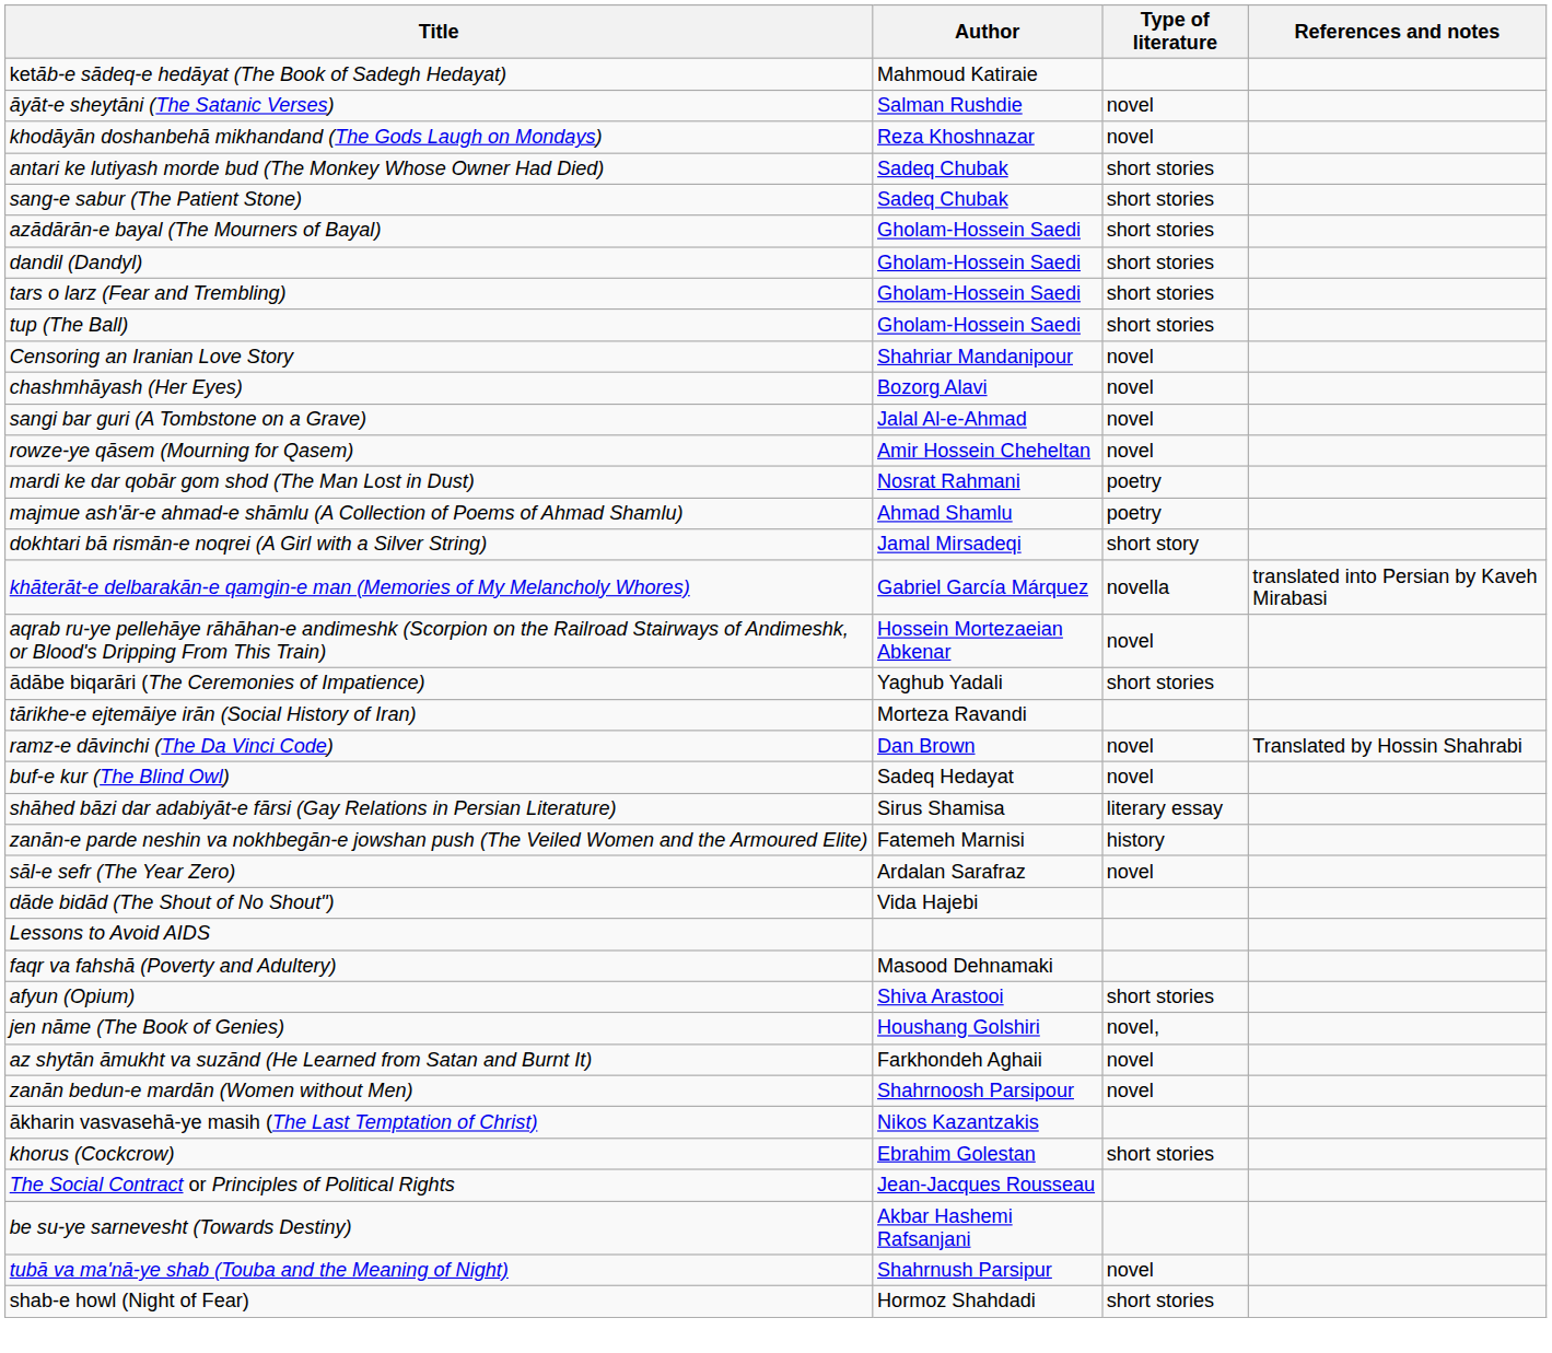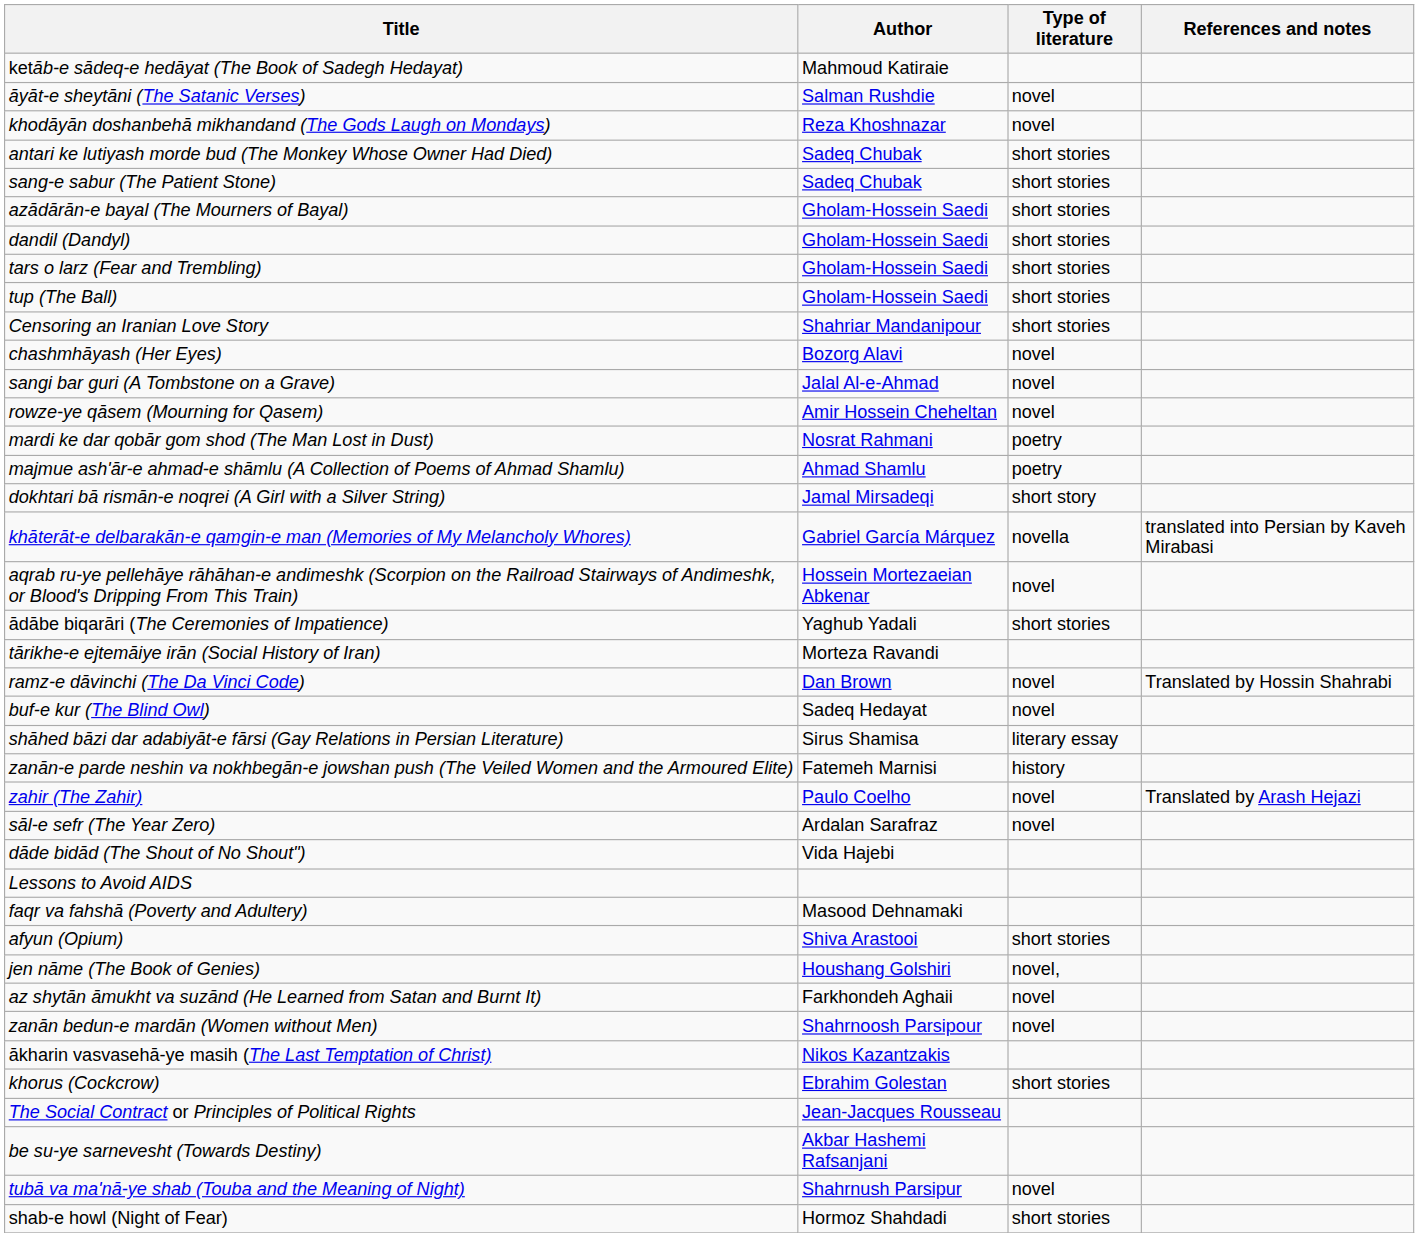 <table class="wikitable sortable">
 <tr>
 <th>Title</th>
 <th>Author</th>
 <th>Type of literature</th>
 <th class="unsortable" !>References and notes</th>
 </tr>
 <tr>
 <td>ket<em>āb-e sādeq-e hedāyat (The Book of Sadegh Hedayat)</em></td>
 <td>Mahmoud Katiraie</td>
 <td></td>
 <td></td>
 </tr>
 <tr>
 <td><em>āyāt-e sheytāni (<a href='#'>The Satanic Verses</a>)</em></td>
 <td><a href='#'>Salman Rushdie</a></td>
 <td>novel</td>
 <td></td>
 </tr>
 <tr>
 <td><em>khodāyān doshanbehā mikhandand (<a href='#'>The Gods Laugh on Mondays</a>)</em></td>
 <td><a href='#'>Reza Khoshnazar</a></td>
 <td>novel</td>
 <td></td>
 </tr>
 <tr>
 <td><em>antari ke lutiyash morde bud (The Monkey Whose Owner Had Died)</em></td>
 <td><a href='#'>Sadeq Chubak</a></td>
 <td>short stories</td>
 <td></td>
 </tr>
 <tr>
 <td><em>sang-e sabur (The Patient Stone)</em></td>
 <td><a href='#'>Sadeq Chubak</a></td>
 <td>short stories</td>
 <td></td>
 </tr>
 <tr>
 <td><em>azādārān-e bayal (The Mourners of Bayal)</em></td>
 <td><a href='#'>Gholam-Hossein Saedi</a></td>
 <td>short stories</td>
 <td></td>
 </tr>
 <tr>
 <td><em>dandil (Dandyl)</em></td>
 <td><a href='#'>Gholam-Hossein Saedi</a></td>
 <td>short stories</td>
 <td></td>
 </tr>
 <tr>
 <td><em>tars o larz (Fear and Trembling)</em></td>
 <td><a href='#'>Gholam-Hossein Saedi</a></td>
 <td>short stories</td>
 <td></td>
 </tr>
 <tr>
 <td><em>tup (The Ball)</em></td>
 <td><a href='#'>Gholam-Hossein Saedi</a></td>
 <td>short stories</td>
 <td></td>
 </tr>
 <tr>
 <td><em>Censoring an Iranian Love Story</em></td>
 <td><a href='#'>Shahriar Mandanipour</a></td>
-<td>novel</td>
+<td>short stories</td>
 <td></td>
 </tr>
 <tr>
 <td><em>chashmhāyash (Her Eyes)</em></td>
 <td><a href='#'>Bozorg Alavi</a></td>
 <td>novel</td>
 <td></td>
 </tr>
 <tr>
 <td><em>sangi bar guri (A Tombstone on a Grave)</em></td>
 <td><a href='#'>Jalal Al-e-Ahmad</a></td>
 <td>novel</td>
 <td></td>
 </tr>
 <tr>
 <td><em>rowze-ye qāsem (Mourning for Qasem)</em></td>
 <td><a href='#'>Amir Hossein Cheheltan</a></td>
 <td>novel</td>
 <td></td>
 </tr>
 <tr>
 <td><em>mardi ke dar qobār gom shod (The Man Lost in Dust)</em></td>
 <td><a href='#'>Nosrat Rahmani</a></td>
 <td>poetry</td>
 <td></td>
 </tr>
 <tr>
 <td><em>majmue ash'ār-e ahmad-e shāmlu (A Collection of Poems of Ahmad Shamlu)</em></td>
 <td><a href='#'>Ahmad Shamlu</a></td>
 <td>poetry</td>
 <td></td>
 </tr>
 <tr>
 <td><em>dokhtari bā rismān-e noqrei (A Girl with a Silver String)</em></td>
 <td><a href='#'>Jamal Mirsadeqi</a></td>
 <td>short story</td>
 <td></td>
 </tr>
 <tr>
 <td><em><a href='#'>khāterāt-e delbarakān-e qamgin-e man (Memories of My Melancholy Whores)</a></em></td>
 <td><a href='#'>Gabriel García Márquez</a></td>
 <td>novella</td>
 <td>translated into Persian by Kaveh Mirabasi</td>
 </tr>
 <tr>
 <td><em>aqrab ru-ye pellehāye rāhāhan-e andimeshk (Scorpion on the Railroad Stairways of Andimeshk, or Blood's Dripping From This Train)</em></td>
 <td><a href='#'>Hossein Mortezaeian Abkenar</a></td>
 <td>novel</td>
 <td></td>
 </tr>
 <tr>
 <td>ādābe biqarāri (<em>The Ceremonies of Impatience)</em></td>
 <td>Yaghub Yadali</td>
 <td>short stories</td>
 <td></td>
 </tr>
 <tr>
 <td><em>tārikhe-e ejtemāiye irān (Social History of Iran)</em></td>
 <td>Morteza Ravandi</td>
 <td></td>
 <td></td>
 </tr>
 <tr>
 <td><em>ramz-e dāvinchi (<a href='#'>The Da Vinci Code</a>)</em></td>
 <td><a href='#'>Dan Brown</a></td>
 <td>novel</td>
 <td>Translated by Hossin Shahrabi</td>
 </tr>
 <tr>
 <td><em>buf-e kur (<a href='#'>The Blind Owl</a>)</em></td>
 <td>Sadeq Hedayat</td>
 <td>novel</td>
 <td></td>
 </tr>
 <tr>
 <td><em>shāhed bāzi dar adabiyāt-e fārsi (Gay Relations in Persian Literature)</em></td>
 <td>Sirus Shamisa</td>
 <td>literary essay</td>
 <td></td>
 </tr>
 <tr>
 <td><em>zanān-e parde neshin va nokhbegān-e jowshan push (The Veiled Women and the Armoured Elite)</em></td>
 <td>Fatemeh Marnisi</td>
 <td>history</td>
 <td></td>
 </tr>
 <tr>
+<td><em><a href='#'>zahir (The Zahir)</a></em></td>
+<td><a href='#'>Paulo Coelho</a></td>
+<td>novel</td>
+<td>Translated by <a href='#'>Arash Hejazi</a></td>
+</tr>
+<tr>
 <td><em>sāl-e sefr (The Year Zero)</em></td>
 <td>Ardalan Sarafraz</td>
 <td>novel</td>
 <td></td>
 </tr>
 <tr>
 <td><em>dāde bidād (The Shout of No Shout")</em></td>
 <td>Vida Hajebi</td>
 <td></td>
 <td></td>
 </tr>
 <tr>
 <td><em>Lessons to Avoid AIDS</em></td>
 <td></td>
 <td></td>
 <td></td>
 </tr>
 <tr>
 <td><em>faqr va fahshā (Poverty and Adultery)</em></td>
 <td>Masood Dehnamaki</td>
 <td></td>
 <td></td>
 </tr>
 <tr>
 <td><em>afyun (Opium)</em></td>
 <td><a href='#'>Shiva Arastooi</a></td>
 <td>short stories</td>
 <td></td>
 </tr>
 <tr>
 <td><em>jen nāme (The Book of Genies)</em></td>
 <td><a href='#'>Houshang Golshiri</a></td>
 <td>novel,</td>
 <td></td>
 </tr>
 <tr>
 <td><em>az shytān āmukht va suzānd (He Learned from Satan and Burnt It)</em></td>
 <td>Farkhondeh Aghaii</td>
 <td>novel</td>
 <td></td>
 </tr>
 <tr>
 <td><em>zanān bedun-e mardān (Women without Men)</em></td>
 <td><a href='#'>Shahrnoosh Parsipour</a></td>
 <td>novel</td>
 <td></td>
 </tr>
 <tr>
 <td>ākharin vasvasehā-ye masih (<em><a href='#'>The Last Temptation of Christ)</a></em></td>
 <td><a href='#'>Nikos Kazantzakis</a></td>
 <td></td>
 <td></td>
 </tr>
 <tr>
 <td><em>khorus (Cockcrow)</em></td>
 <td><a href='#'>Ebrahim Golestan</a></td>
 <td>short stories</td>
 <td></td>
 </tr>
 <tr>
 <td><em><a href='#'>The Social Contract</a></em> or <em>Principles of Political Rights</em></td>
 <td><a href='#'>Jean-Jacques Rousseau</a></td>
 <td></td>
 <td></td>
 </tr>
 <tr>
 <td><em>be su-ye sarnevesht (Towards Destiny)</em></td>
 <td><a href='#'>Akbar Hashemi Rafsanjani</a></td>
 <td></td>
 <td></td>
 </tr>
 <tr>
 <td><em><a href='#'>tubā va ma'nā-ye shab (Touba and the Meaning of Night)</a></em></td>
 <td><a href='#'>Shahrnush Parsipur</a></td>
 <td>novel</td>
 <td></td>
 </tr>
 <tr>
 <td>shab-e howl (Night of Fear)</td>
 <td>Hormoz Shahdadi</td>
 <td>short stories</td>
 <td></td>
 </tr>
 </table>
